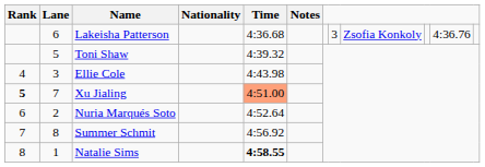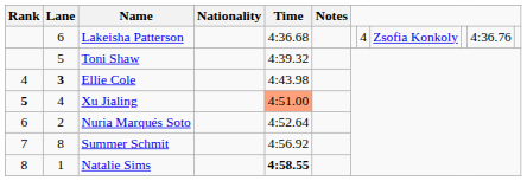 <table class="wikitable sortable" style="text-align:center">
 <tr>
 <th>Rank</th>
 <th>Lane</th>
 <th>Name</th>
 <th>Nationality</th>
 <th>Time</th>
 <th>Notes</th>
 </tr>
 <tr>
 <td></td>
 <td>6</td>
 <td align="left"><a href='#'>Lakeisha Patterson</a></td>
 <td align="left"></td>
 <td>4:36.68</td>
 <td></td>
 <td></td>
-<td>3</td>
+<td>4</td>
 <td align="left"><a href='#'>Zsofia Konkoly</a></td>
 <td align=left></td>
 <td>4:36.76</td>
 <td></td>
 </tr>
 <tr>
 <td></td>
 <td>5</td>
 <td align="left"><a href='#'>Toni Shaw</a></td>
 <td align=left></td>
 <td>4:39.32</td>
 <td></td>
 </tr>
 <tr>
 <td>4</td>
-<td>3</td>
+<td><strong>3</strong></td>
 <td align="left"><a href='#'>Ellie Cole</a></td>
 <td align=left></td>
 <td>4:43.98</td>
 <td></td>
 </tr>
 <tr>
 <td><strong>5</strong></td>
-<td>7</td>
+<td>4</td>
 <td align="left"><a href='#'>Xu Jialing</a></td>
 <td align="left"></td>
 <td style="background: lightsalmon;">4:51.00</td>
 <td></td>
 </tr>
 <tr>
 <td>6</td>
 <td>2</td>
 <td align="left"><a href='#'>Nuria Marqués Soto</a></td>
 <td align=left></td>
 <td>4:52.64</td>
 <td></td>
 </tr>
 <tr>
 <td>7</td>
 <td>8</td>
 <td align="left"><a href='#'>Summer Schmit</a></td>
 <td align="left"></td>
 <td>4:56.92</td>
 <td></td>
 </tr>
 <tr>
 <td>8</td>
 <td>1</td>
 <td align="left"><a href='#'>Natalie Sims</a></td>
 <td align=left></td>
 <td><strong>4:58.55</strong></td>
 <td></td>
 </tr>
 </table>
